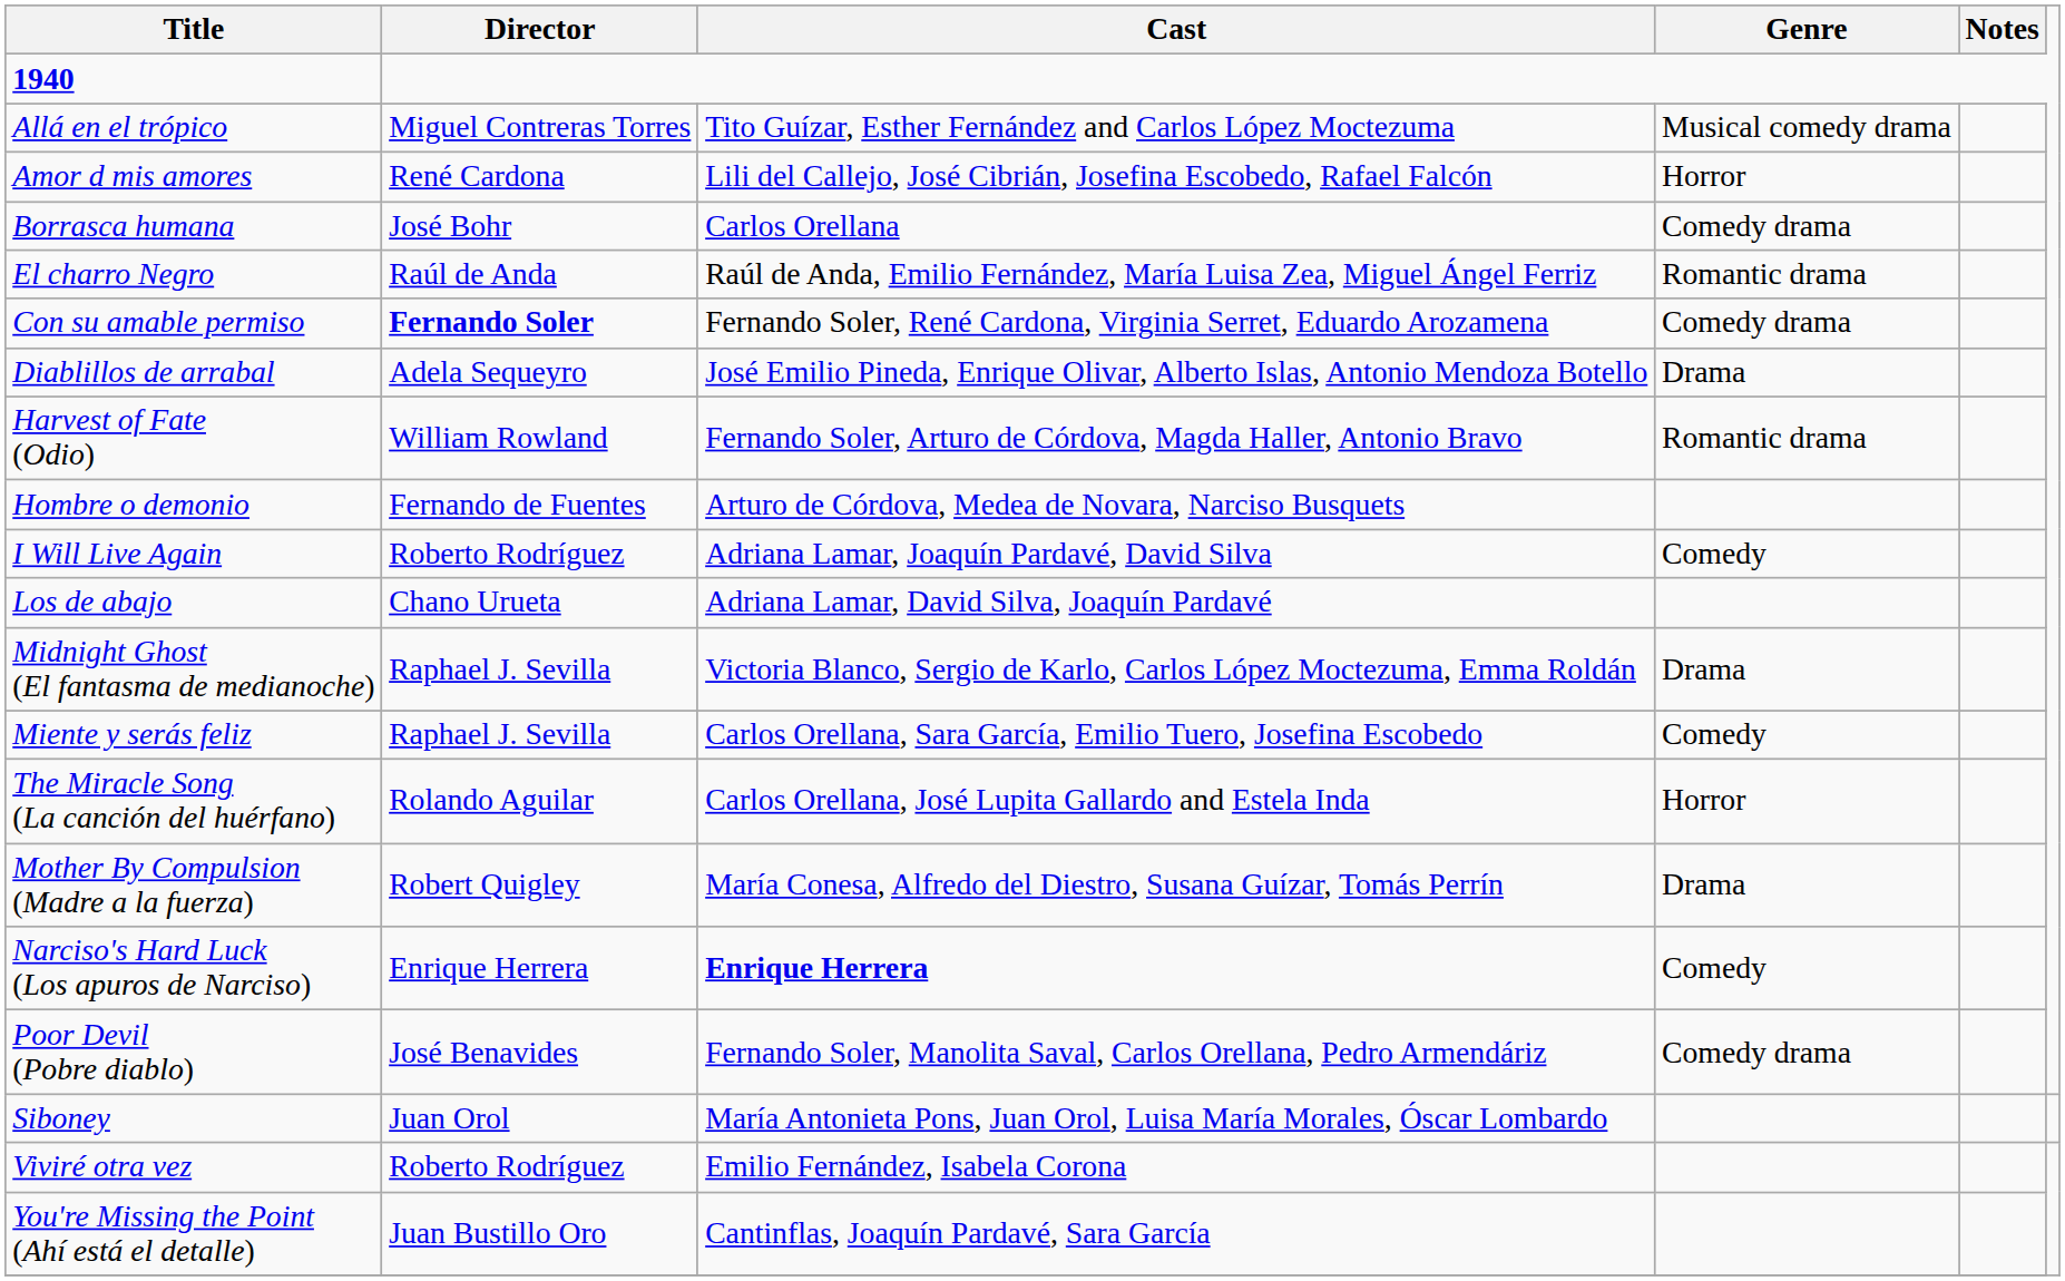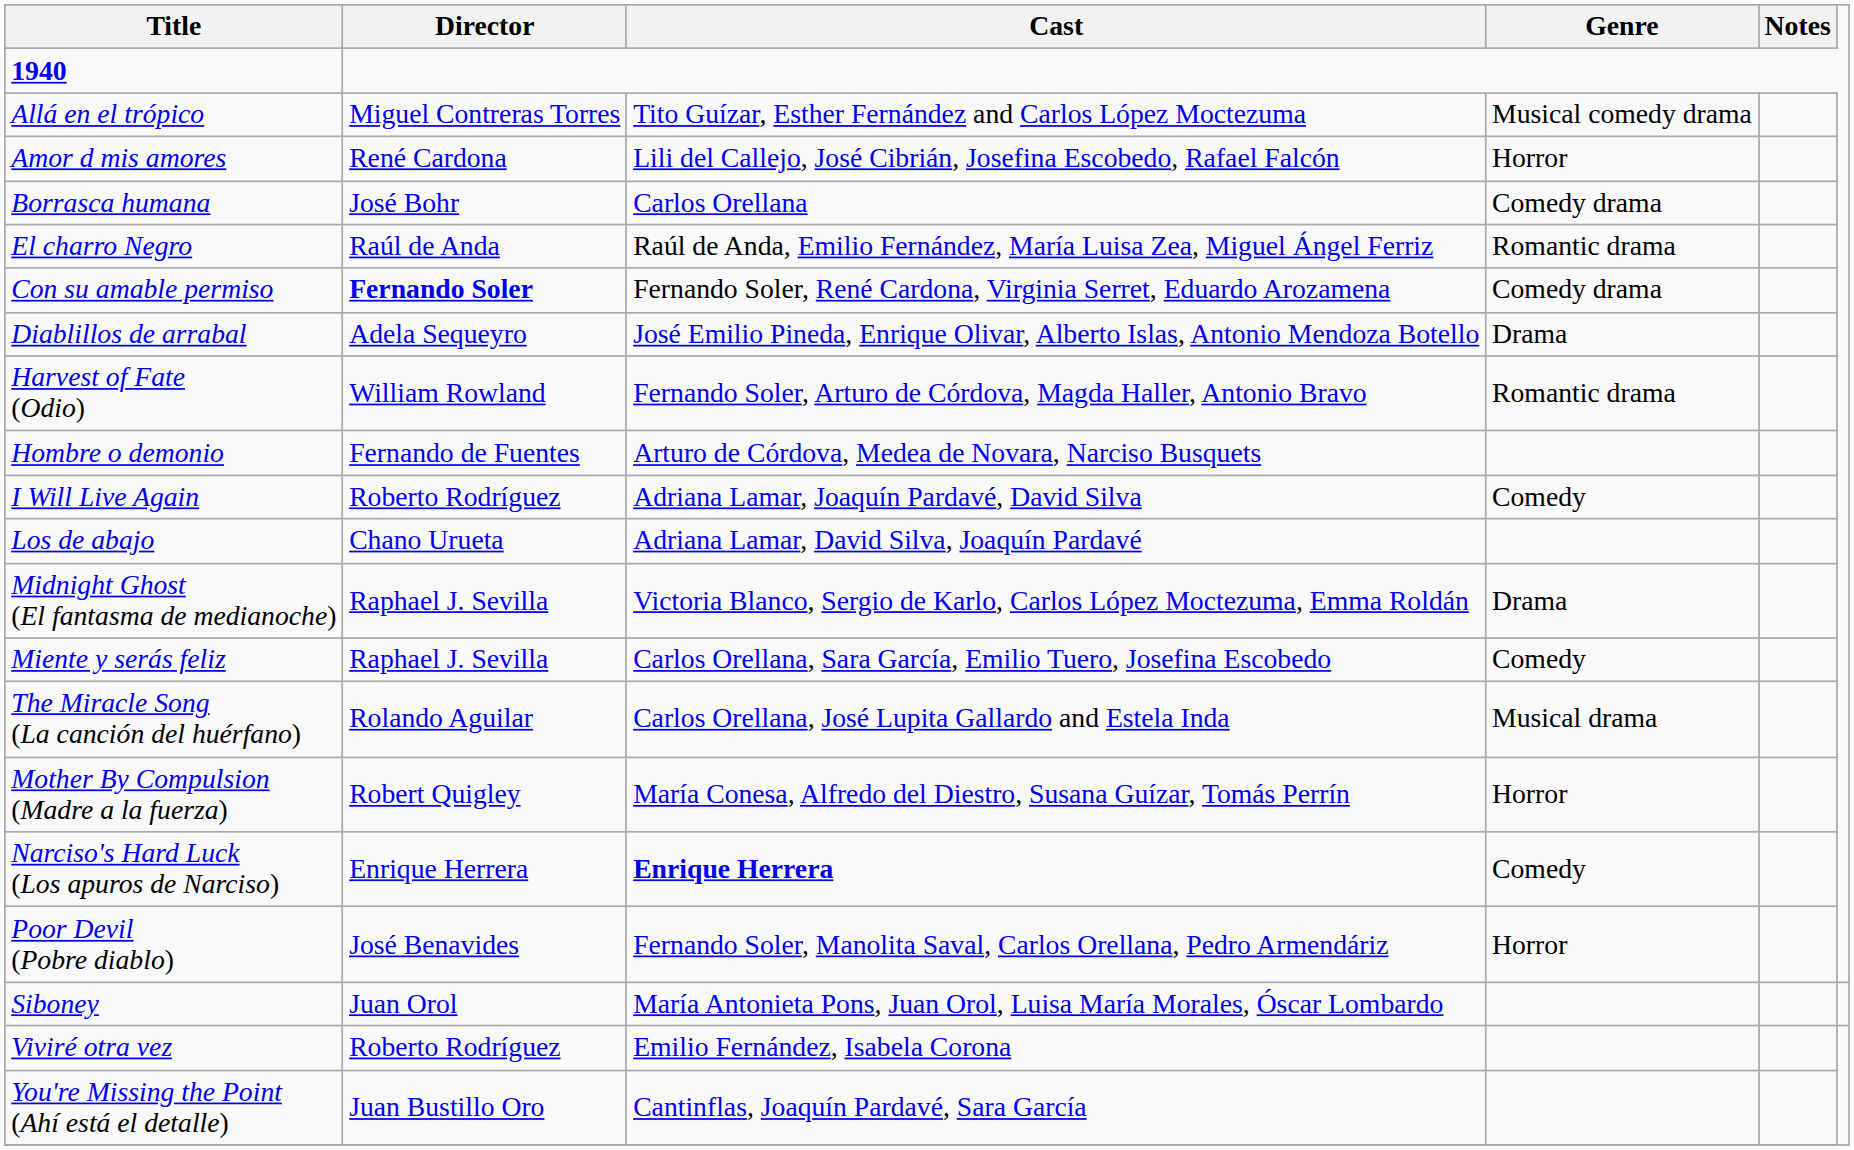 <table class="wikitable">
 <tr>
 <th>Title</th>
 <th>Director</th>
 <th>Cast</th>
 <th>Genre</th>
 <th>Notes</th>
 </tr>
 <tr>
 <td><strong><a href='#'>1940</a></strong></td>
 </tr>
 <tr>
 <td><em><a href='#'>Allá en el trópico</a></em></td>
 <td><a href='#'>Miguel Contreras Torres</a></td>
 <td><a href='#'>Tito Guízar</a>, <a href='#'>Esther Fernández</a> and <a href='#'>Carlos López Moctezuma</a></td>
 <td>Musical comedy drama</td>
 <td></td>
 </tr>
 <tr>
 <td><em><a href='#'>Amor d mis amores</a></em></td>
 <td><a href='#'>René Cardona</a></td>
 <td><a href='#'>Lili del Callejo</a>, <a href='#'>José Cibrián</a>, <a href='#'>Josefina Escobedo</a>, <a href='#'>Rafael Falcón</a></td>
 <td>Horror</td>
 <td></td>
 </tr>
 <tr>
 <td><em><a href='#'>Borrasca humana</a></em></td>
 <td><a href='#'>José Bohr</a></td>
 <td><a href='#'>Carlos Orellana</a></td>
 <td>Comedy drama</td>
 <td></td>
 </tr>
 <tr>
 <td><em><a href='#'>El charro Negro</a></em></td>
 <td><a href='#'>Raúl de Anda</a></td>
 <td>Raúl de Anda, <a href='#'>Emilio Fernández</a>, <a href='#'>María Luisa Zea</a>, <a href='#'>Miguel Ángel Ferriz</a></td>
 <td>Romantic drama</td>
 <td></td>
 </tr>
 <tr>
 <td><em><a href='#'>Con su amable permiso</a></em></td>
 <td><strong><a href='#'>Fernando Soler</a></strong></td>
 <td>Fernando Soler, <a href='#'>René Cardona</a>, <a href='#'>Virginia Serret</a>, <a href='#'>Eduardo Arozamena</a></td>
 <td>Comedy drama</td>
 <td></td>
 </tr>
 <tr>
 <td><em><a href='#'>Diablillos de arrabal</a></em></td>
 <td><a href='#'>Adela Sequeyro</a></td>
 <td><a href='#'>José Emilio Pineda</a>, <a href='#'>Enrique Olivar</a>, <a href='#'>Alberto Islas</a>, <a href='#'>Antonio Mendoza Botello</a></td>
 <td>Drama</td>
 <td></td>
 </tr>
 <tr>
 <td><em><a href='#'>Harvest of Fate</a></em><br> (<em>Odio</em>)</td>
 <td><a href='#'>William Rowland</a></td>
 <td><a href='#'>Fernando Soler</a>, <a href='#'>Arturo de Córdova</a>, <a href='#'>Magda Haller</a>, <a href='#'>Antonio Bravo</a></td>
 <td>Romantic drama</td>
 <td></td>
 </tr>
 <tr>
 <td><em><a href='#'>Hombre o demonio</a></em></td>
 <td><a href='#'>Fernando de Fuentes</a></td>
 <td><a href='#'>Arturo de Córdova</a>, <a href='#'>Medea de Novara</a>, <a href='#'>Narciso Busquets</a></td>
 <td></td>
 <td></td>
 </tr>
 <tr>
 <td><em><a href='#'>I Will Live Again</a></em></td>
 <td><a href='#'>Roberto Rodríguez</a></td>
 <td><a href='#'>Adriana Lamar</a>, <a href='#'>Joaquín Pardavé</a>, <a href='#'>David Silva</a></td>
 <td>Comedy</td>
 <td></td>
 </tr>
 <tr>
 <td><em><a href='#'>Los de abajo</a></em></td>
 <td><a href='#'>Chano Urueta</a></td>
 <td><a href='#'>Adriana Lamar</a>, <a href='#'>David Silva</a>, <a href='#'>Joaquín Pardavé</a></td>
 <td></td>
 <td></td>
 </tr>
 <tr>
 <td><em><a href='#'>Midnight Ghost</a></em> <br>(<em>El fantasma de medianoche</em>)</td>
 <td><a href='#'>Raphael J. Sevilla</a></td>
 <td><a href='#'>Victoria Blanco</a>, <a href='#'>Sergio de Karlo</a>, <a href='#'>Carlos López Moctezuma</a>, <a href='#'>Emma Roldán</a></td>
 <td>Drama</td>
 <td></td>
 </tr>
 <tr>
 <td><em><a href='#'>Miente y serás feliz </a></em></td>
 <td><a href='#'>Raphael J. Sevilla</a></td>
 <td><a href='#'>Carlos Orellana</a>, <a href='#'>Sara García</a>, <a href='#'>Emilio Tuero</a>, <a href='#'>Josefina Escobedo</a></td>
 <td>Comedy</td>
 <td></td>
 </tr>
 <tr>
 <td><em><a href='#'>The Miracle Song</a></em><br>(<em>La canción del huérfano</em>)</td>
 <td><a href='#'>Rolando Aguilar</a></td>
 <td><a href='#'>Carlos Orellana</a>, <a href='#'>José Lupita Gallardo</a> and <a href='#'>Estela Inda</a></td>
-<td>Horror</td>
+<td>Musical drama</td>
 <td></td>
 </tr>
 <tr>
 <td><em><a href='#'>Mother By Compulsion</a></em><br>(<em>Madre a la fuerza</em>)</td>
 <td><a href='#'>Robert Quigley</a></td>
 <td><a href='#'>María Conesa</a>, <a href='#'>Alfredo del Diestro</a>, <a href='#'>Susana Guízar</a>, <a href='#'>Tomás Perrín</a></td>
-<td>Drama</td>
+<td>Horror</td>
 <td></td>
 </tr>
 <tr>
 <td><em><a href='#'>Narciso's Hard Luck</a></em><br>(<em>Los apuros de Narciso</em>)</td>
 <td><a href='#'>Enrique Herrera</a></td>
 <td><strong><a href='#'>Enrique Herrera</a></strong></td>
 <td>Comedy</td>
 <td></td>
 </tr>
 <tr>
 <td><em><a href='#'>Poor Devil</a></em> <br> (<em>Pobre diablo</em>)</td>
 <td><a href='#'>José Benavides</a></td>
 <td><a href='#'>Fernando Soler</a>, <a href='#'>Manolita Saval</a>, <a href='#'>Carlos Orellana</a>, <a href='#'>Pedro Armendáriz</a></td>
-<td>Comedy drama</td>
+<td>Horror</td>
 <td></td>
 </tr>
 <tr>
 <td><em><a href='#'>Siboney</a></em></td>
 <td><a href='#'>Juan Orol</a></td>
 <td><a href='#'>María Antonieta Pons</a>, <a href='#'>Juan Orol</a>, <a href='#'>Luisa María Morales</a>, <a href='#'>Óscar Lombardo</a></td>
 <td></td>
 <td></td>
 <td></td>
 </tr>
 <tr>
 <td><em><a href='#'>Viviré otra vez</a></em></td>
 <td><a href='#'>Roberto Rodríguez</a></td>
 <td><a href='#'>Emilio Fernández</a>, <a href='#'>Isabela Corona</a></td>
 <td></td>
 <td></td>
 </tr>
 <tr>
 <td><em><a href='#'>You're Missing the Point</a></em> <br>(<em>Ahí está el detalle</em>)</td>
 <td><a href='#'>Juan Bustillo Oro</a></td>
 <td><a href='#'>Cantinflas</a>, <a href='#'>Joaquín Pardavé</a>, <a href='#'>Sara García</a></td>
 <td></td>
 <td></td>
 </tr>
 <tr>
 </tr>
 </table>
